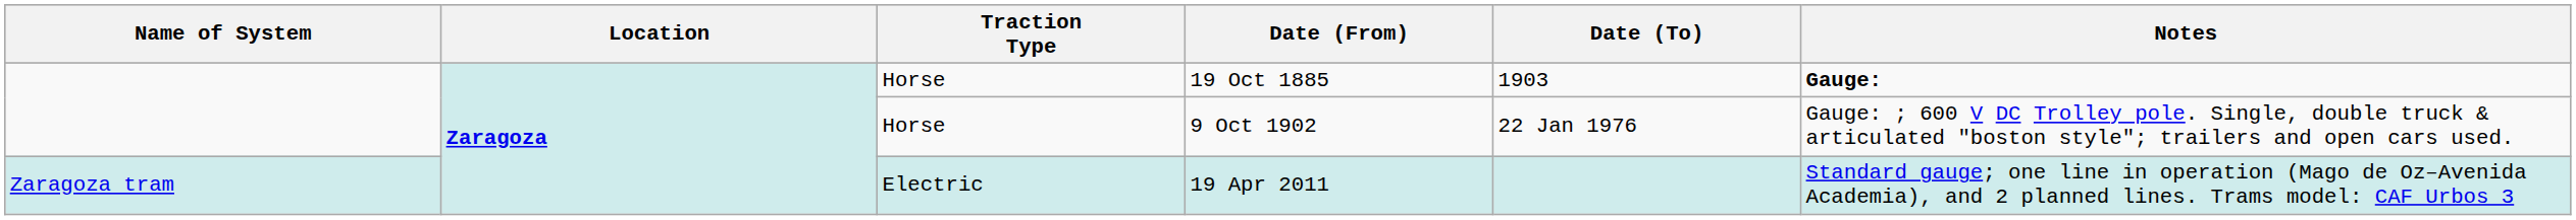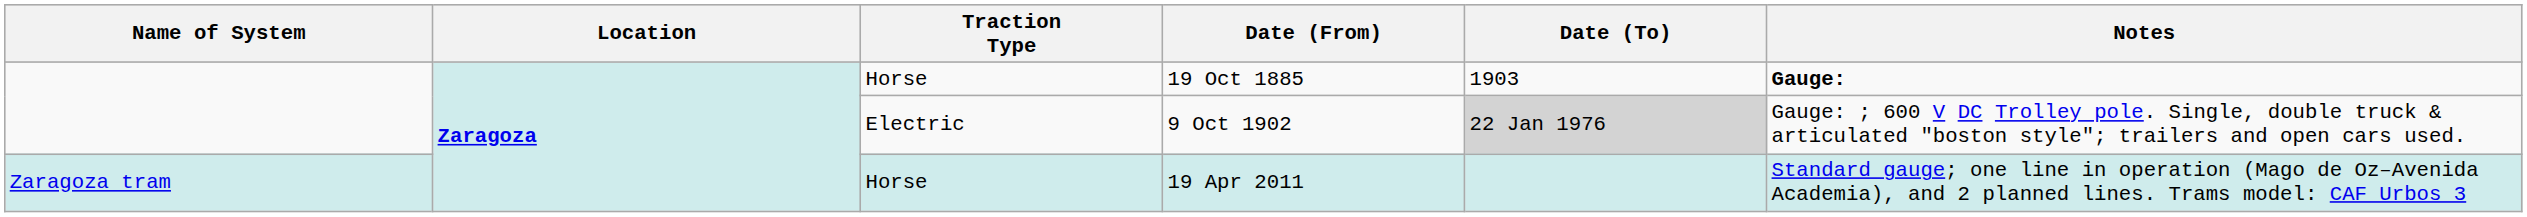 <table class="wikitable" style="width:100%;">
 <tr>
 <th style="width:17%;">Name of System</th>
 <th style="width:17%;">Location</th>
 <th style="width:12%;">Traction<br>Type</th>
 <th style="width:12%;">Date (From)</th>
 <th style="width:12%;">Date (To)</th>
 <th style="width:30%;">Notes</th>
 </tr>
 <tr>
 <td rowspan="2"> </td>
 <td style="background:#CFECEC" rowspan="3"><strong><a href='#'>Zaragoza</a></strong></td>
 <td>Horse</td>
 <td>19 Oct 1885</td>
 <td>1903</td>
 <td><strong>Gauge: </strong></td>
 </tr>
 <tr>
-<td>Horse</td>
+<td>Electric</td>
 <td>9 Oct 1902</td>
-<td>22 Jan 1976</td>
+<td style="background: lightgrey;">22 Jan 1976</td>
 <td>Gauge: ; 600 <a href='#'>V</a> <a href='#'>DC</a> <a href='#'>Trolley pole</a>. Single, double truck & articulated "boston style"; trailers and open cars used.</td>
 </tr>
 <tr style="background:#CFECEC">
 <td><a href='#'>Zaragoza tram</a></td>
-<td>Electric</td>
+<td>Horse</td>
 <td>19 Apr 2011</td>
 <td> </td>
 <td><a href='#'>Standard gauge</a>; one line in operation (Mago de Oz–Avenida Academia), and 2 planned lines. Trams model: <a href='#'>CAF Urbos 3</a></td>
 </tr>
 </table>
